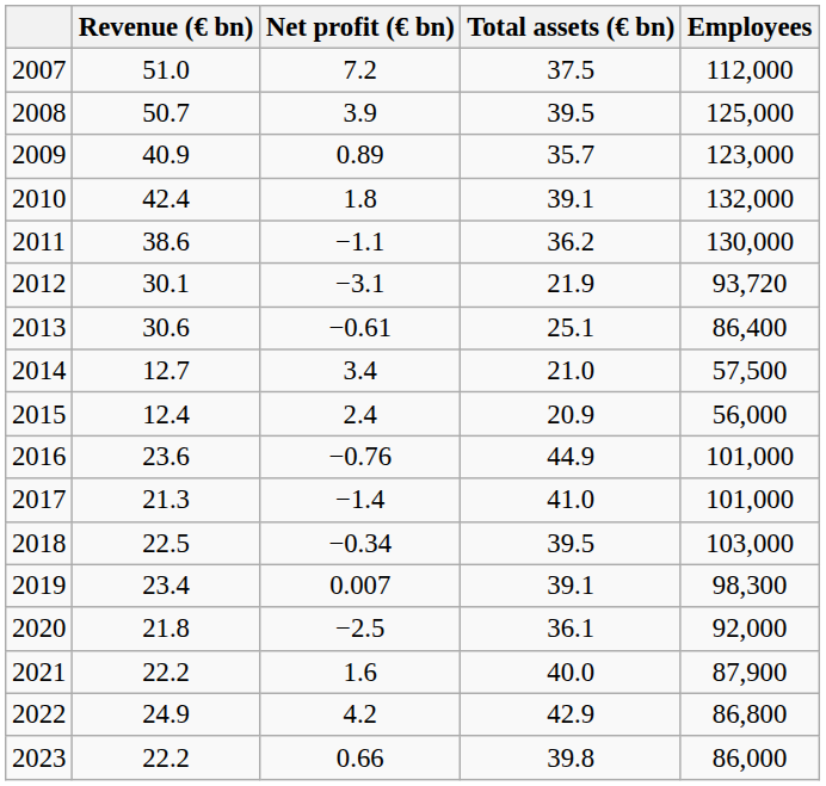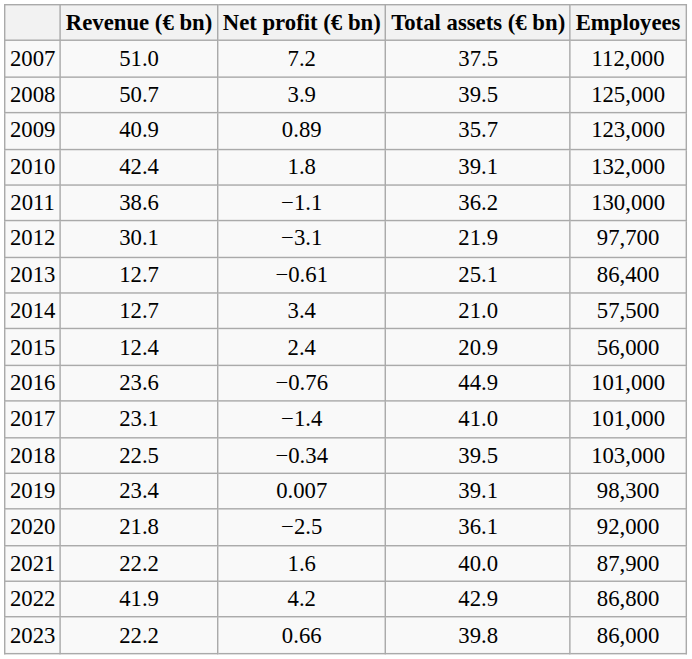 <table class="wikitable" style="text-align:center">
 <tr>
 <th></th>
 <th>Revenue (€ bn)</th>
 <th>Net profit (€ bn)</th>
 <th>Total assets (€ bn)</th>
 <th>Employees</th>
 </tr>
 <tr>
 <td>2007</td>
 <td>51.0</td>
 <td>7.2</td>
 <td>37.5</td>
 <td>112,000</td>
 </tr>
 <tr>
 <td>2008</td>
 <td>50.7</td>
 <td>3.9</td>
 <td>39.5</td>
 <td>125,000</td>
 </tr>
 <tr>
 <td>2009</td>
 <td>40.9</td>
 <td>0.89</td>
 <td>35.7</td>
 <td>123,000</td>
 </tr>
 <tr>
 <td>2010</td>
 <td>42.4</td>
 <td>1.8</td>
 <td>39.1</td>
 <td>132,000</td>
 </tr>
 <tr>
 <td>2011</td>
 <td>38.6</td>
 <td><span>−1.1</span></td>
 <td>36.2</td>
 <td>130,000</td>
 </tr>
 <tr>
 <td>2012</td>
 <td>30.1</td>
 <td><span>−3.1</span></td>
 <td>21.9</td>
-<td>93,720</td>
+<td>97,700</td>
 </tr>
 <tr>
 <td>2013</td>
-<td>30.6</td>
+<td>12.7</td>
 <td><span>−0.61</span></td>
 <td>25.1</td>
 <td>86,400</td>
 </tr>
 <tr>
 <td>2014</td>
 <td>12.7</td>
 <td>3.4</td>
 <td>21.0</td>
 <td>57,500</td>
 </tr>
 <tr>
 <td>2015</td>
 <td>12.4</td>
 <td>2.4</td>
 <td>20.9</td>
 <td>56,000</td>
 </tr>
 <tr>
 <td>2016</td>
 <td>23.6</td>
 <td><span>−0.76</span></td>
 <td>44.9</td>
 <td>101,000</td>
 </tr>
 <tr>
 <td>2017</td>
-<td>21.3</td>
+<td>23.1</td>
 <td><span>−1.4</span></td>
 <td>41.0</td>
 <td>101,000</td>
 </tr>
 <tr>
 <td>2018</td>
 <td>22.5</td>
 <td><span>−0.34</span></td>
 <td>39.5</td>
 <td>103,000</td>
 </tr>
 <tr>
 <td>2019</td>
 <td>23.4</td>
 <td>0.007</td>
 <td>39.1</td>
 <td>98,300</td>
 </tr>
 <tr>
 <td>2020</td>
 <td>21.8</td>
 <td><span>−2.5</span></td>
 <td>36.1</td>
 <td>92,000</td>
 </tr>
 <tr>
 <td>2021</td>
 <td>22.2</td>
 <td>1.6</td>
 <td>40.0</td>
 <td>87,900</td>
 </tr>
 <tr>
 <td>2022</td>
-<td>24.9</td>
+<td>41.9</td>
 <td>4.2</td>
 <td>42.9</td>
 <td>86,800</td>
 </tr>
 <tr>
 <td>2023</td>
 <td>22.2</td>
 <td>0.66</td>
 <td>39.8</td>
 <td>86,000</td>
 </tr>
 </table>
